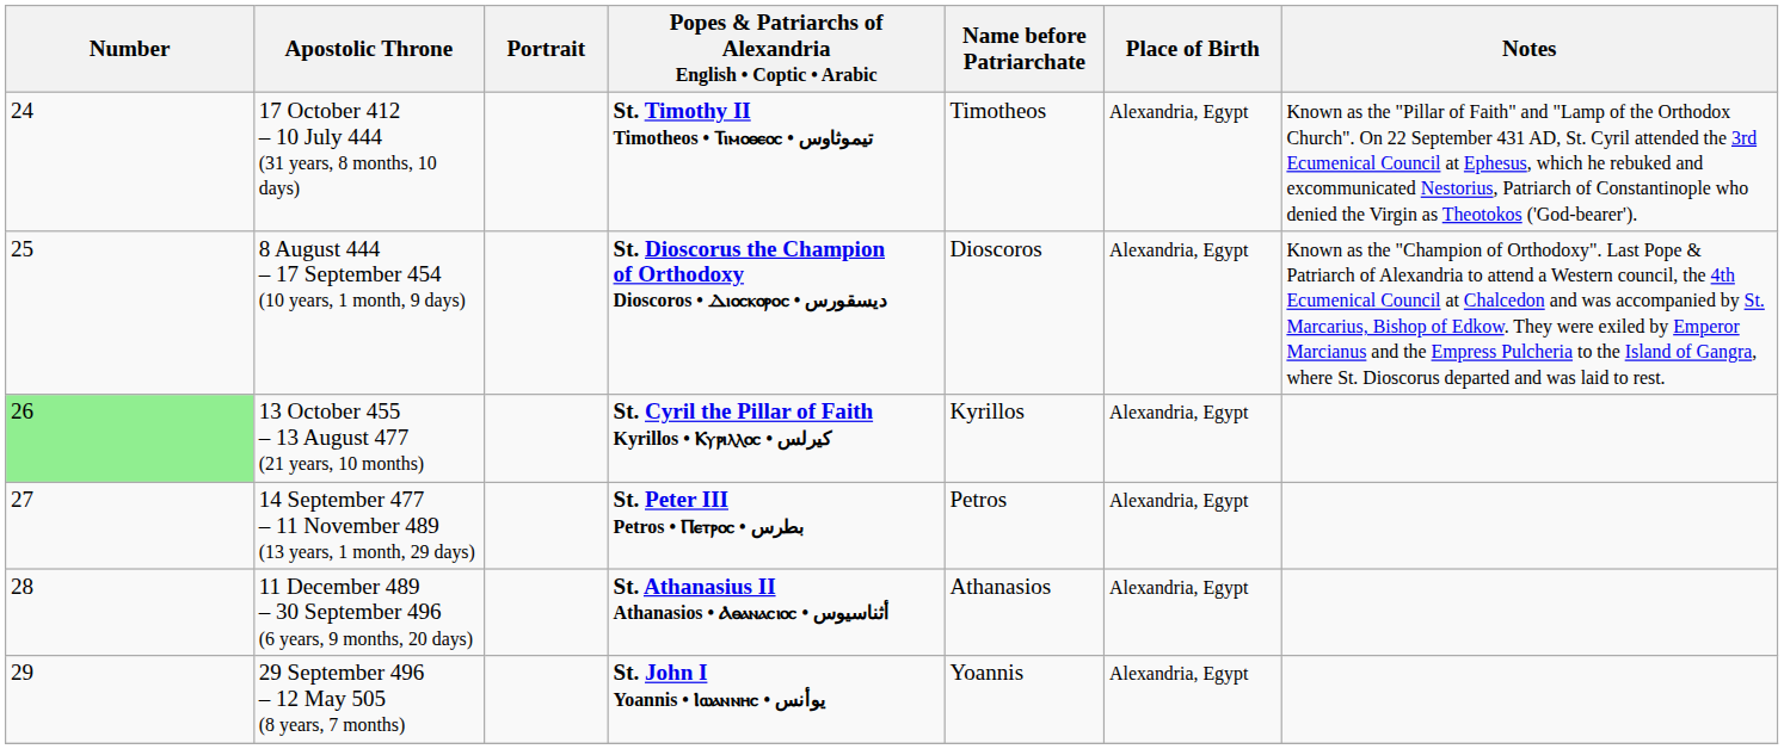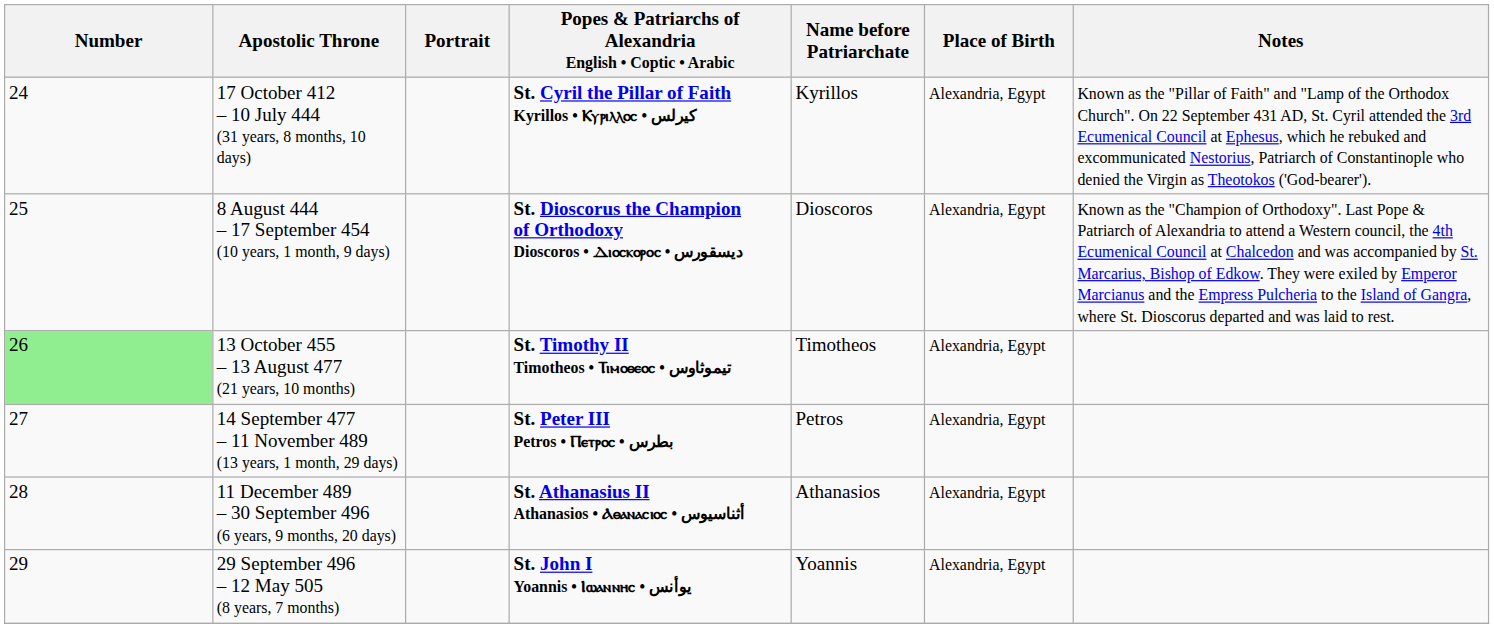 <table class="wikitable">
 <tr>
 <th>Number</th>
 <th style="width:13%;">Apostolic Throne</th>
 <th style="width:7%;">Portrait</th>
 <th style="width:19%;">Popes & Patriarchs of Alexandria<br><small>English • Coptic • Arabic</small></th>
 <th style="width:9%;">Name before Patriarchate</th>
 <th style="width:10%;">Place of Birth</th>
 <th style="width:28%;">Notes</th>
 </tr>
 <tr valign="top">
 <td>24</td>
 <td>17 October 412<br>– 10 July 444<br><small>(31 years, 8 months, 10 days)</small></td>
 <td></td>
-<td><strong>St. <a href='#'>Timothy II</a></strong><br><small><strong>Timotheos • Ⲧⲓⲙⲟⲑⲉⲟⲥ • تيموثاوس</strong></small></td>
-<td>Timotheos</td>
+<td><strong>St. <a href='#'>Cyril the Pillar of Faith</a></strong><br><small><strong>Kyrillos • Ⲕⲩⲣⲓⲗⲗⲟⲥ • كيرلس</strong></small></td>
+<td>Kyrillos</td>
 <td><small>Alexandria, Egypt</small></td>
 <td><small>Known as the "Pillar of Faith" and "Lamp of the Orthodox Church". On 22 September 431 AD, St. Cyril attended the <a href='#'>3rd Ecumenical Council</a> at <a href='#'>Ephesus</a>, which he rebuked and excommunicated <a href='#'>Nestorius</a>, Patriarch of Constantinople who denied the Virgin as <a href='#'>Theotokos</a> ('God-bearer'). </small></td>
 </tr>
 <tr valign="top">
 <td>25</td>
 <td>8 August 444<br>– 17 September 454<br><small>(10 years, 1 month, 9 days)</small></td>
 <td></td>
 <td><strong>St. <a href='#'>Dioscorus the Champion<br>of Orthodoxy</a></strong><br><small><strong>Dioscoros • Ⲇⲓⲟⲥⲕⲟⲣⲟⲥ • ديسقورس</strong></small></td>
 <td>Dioscoros</td>
 <td><small>Alexandria, Egypt</small></td>
 <td><small>Known as the "Champion of Orthodoxy". Last Pope & Patriarch of Alexandria to attend a Western council, the <a href='#'>4th Ecumenical Council</a> at <a href='#'>Chalcedon</a> and was accompanied by <a href='#'>St. Marcarius, Bishop of Edkow</a>. They were exiled by <a href='#'>Emperor Marcianus</a> and the <a href='#'>Empress Pulcheria</a> to the <a href='#'>Island of Gangra</a>, where St. Dioscorus departed and was laid to rest.</small></td>
 </tr>
 <tr valign="top">
 <td style="background: lightgreen;">26</td>
 <td>13 October 455<br>– 13 August 477<br><small>(21 years, 10 months)</small></td>
 <td></td>
-<td><strong>St. <a href='#'>Cyril the Pillar of Faith</a></strong><br><small><strong>Kyrillos • Ⲕⲩⲣⲓⲗⲗⲟⲥ • كيرلس</strong></small></td>
-<td>Kyrillos</td>
+<td><strong>St. <a href='#'>Timothy II</a></strong><br><small><strong>Timotheos • Ⲧⲓⲙⲟⲑⲉⲟⲥ • تيموثاوس</strong></small></td>
+<td>Timotheos</td>
 <td><small>Alexandria, Egypt</small></td>
 <td><small></small></td>
 </tr>
 <tr valign="top">
 <td>27</td>
 <td>14 September 477<br>– 11 November 489<br><small>(13 years, 1 month, 29 days)</small></td>
 <td></td>
 <td><strong>St. <a href='#'>Peter III</a></strong><br><small><strong>Petros • Ⲡⲉⲧⲣⲟⲥ • بطرس</strong><br></small></td>
 <td>Petros</td>
 <td><small>Alexandria, Egypt</small></td>
 <td><small></small></td>
 </tr>
 <tr valign="top">
 <td>28</td>
 <td>11 December 489<br>– 30 September 496<br><small>(6 years, 9 months, 20 days)</small></td>
 <td></td>
 <td><strong>St. <a href='#'>Athanasius II</a></strong><br><small><strong>Athanasios • Ⲁⲑⲁⲛⲁⲥⲓⲟⲥ • أثناسيوس</strong><br></small></td>
 <td>Athanasios</td>
 <td><small>Alexandria, Egypt</small></td>
 <td><small></small></td>
 </tr>
 <tr valign="top">
 <td>29</td>
 <td>29 September 496<br>– 12 May 505<br><small>(8 years, 7 months)</small></td>
 <td></td>
 <td><strong>St. <a href='#'>John I</a></strong><br><small><strong>Yoannis • Ⲓⲱⲁⲛⲛⲏⲥ • يوأنس</strong></small></td>
 <td>Yoannis</td>
 <td><small>Alexandria, Egypt</small></td>
 <td><small></small></td>
 </tr>
 <tr valign="top">
 </tr>
 </table>
